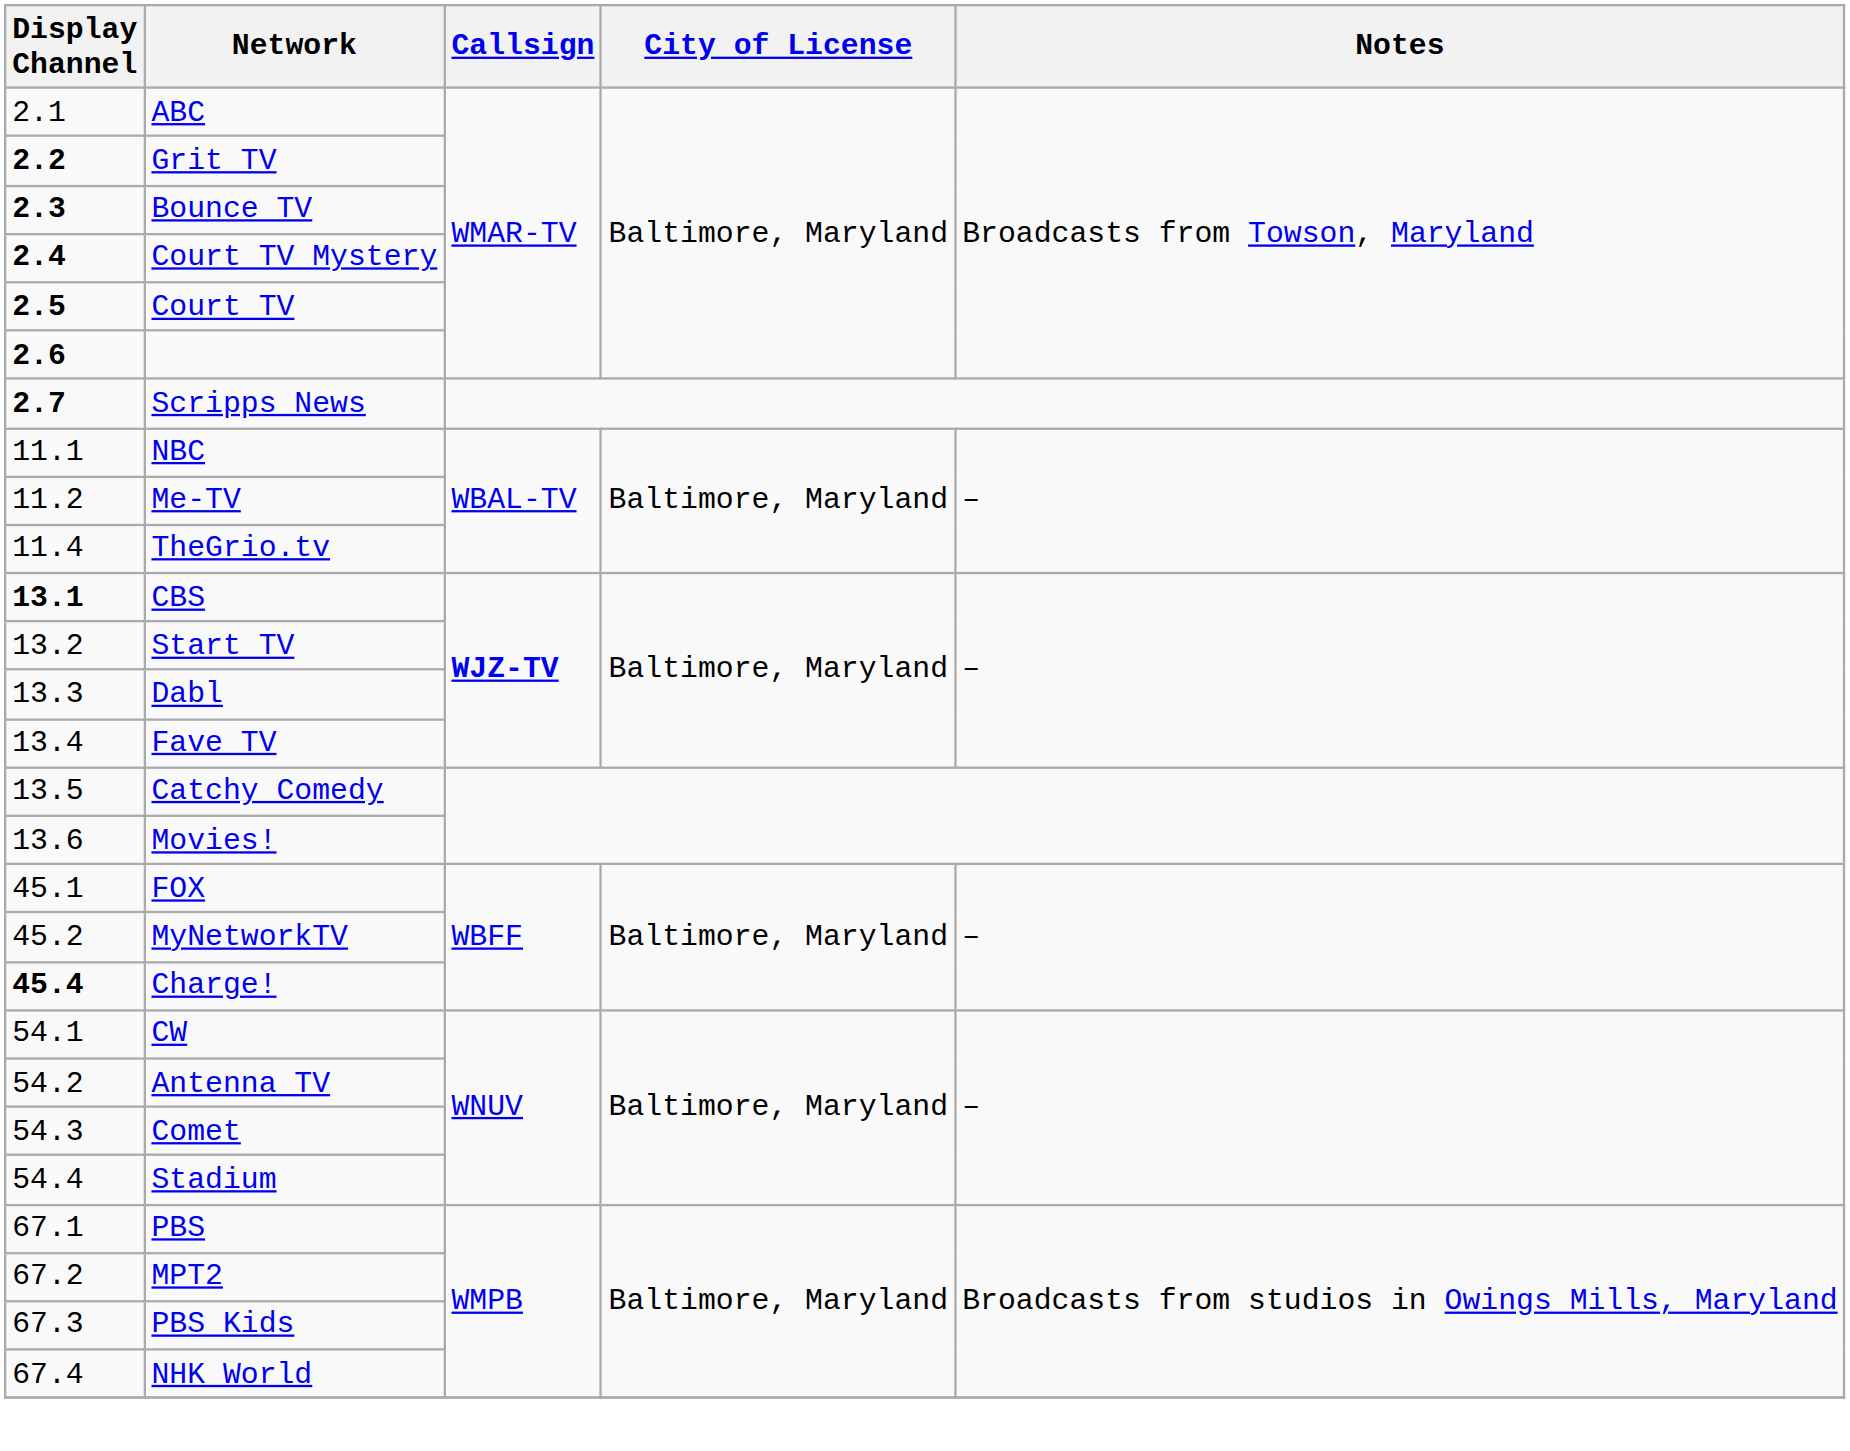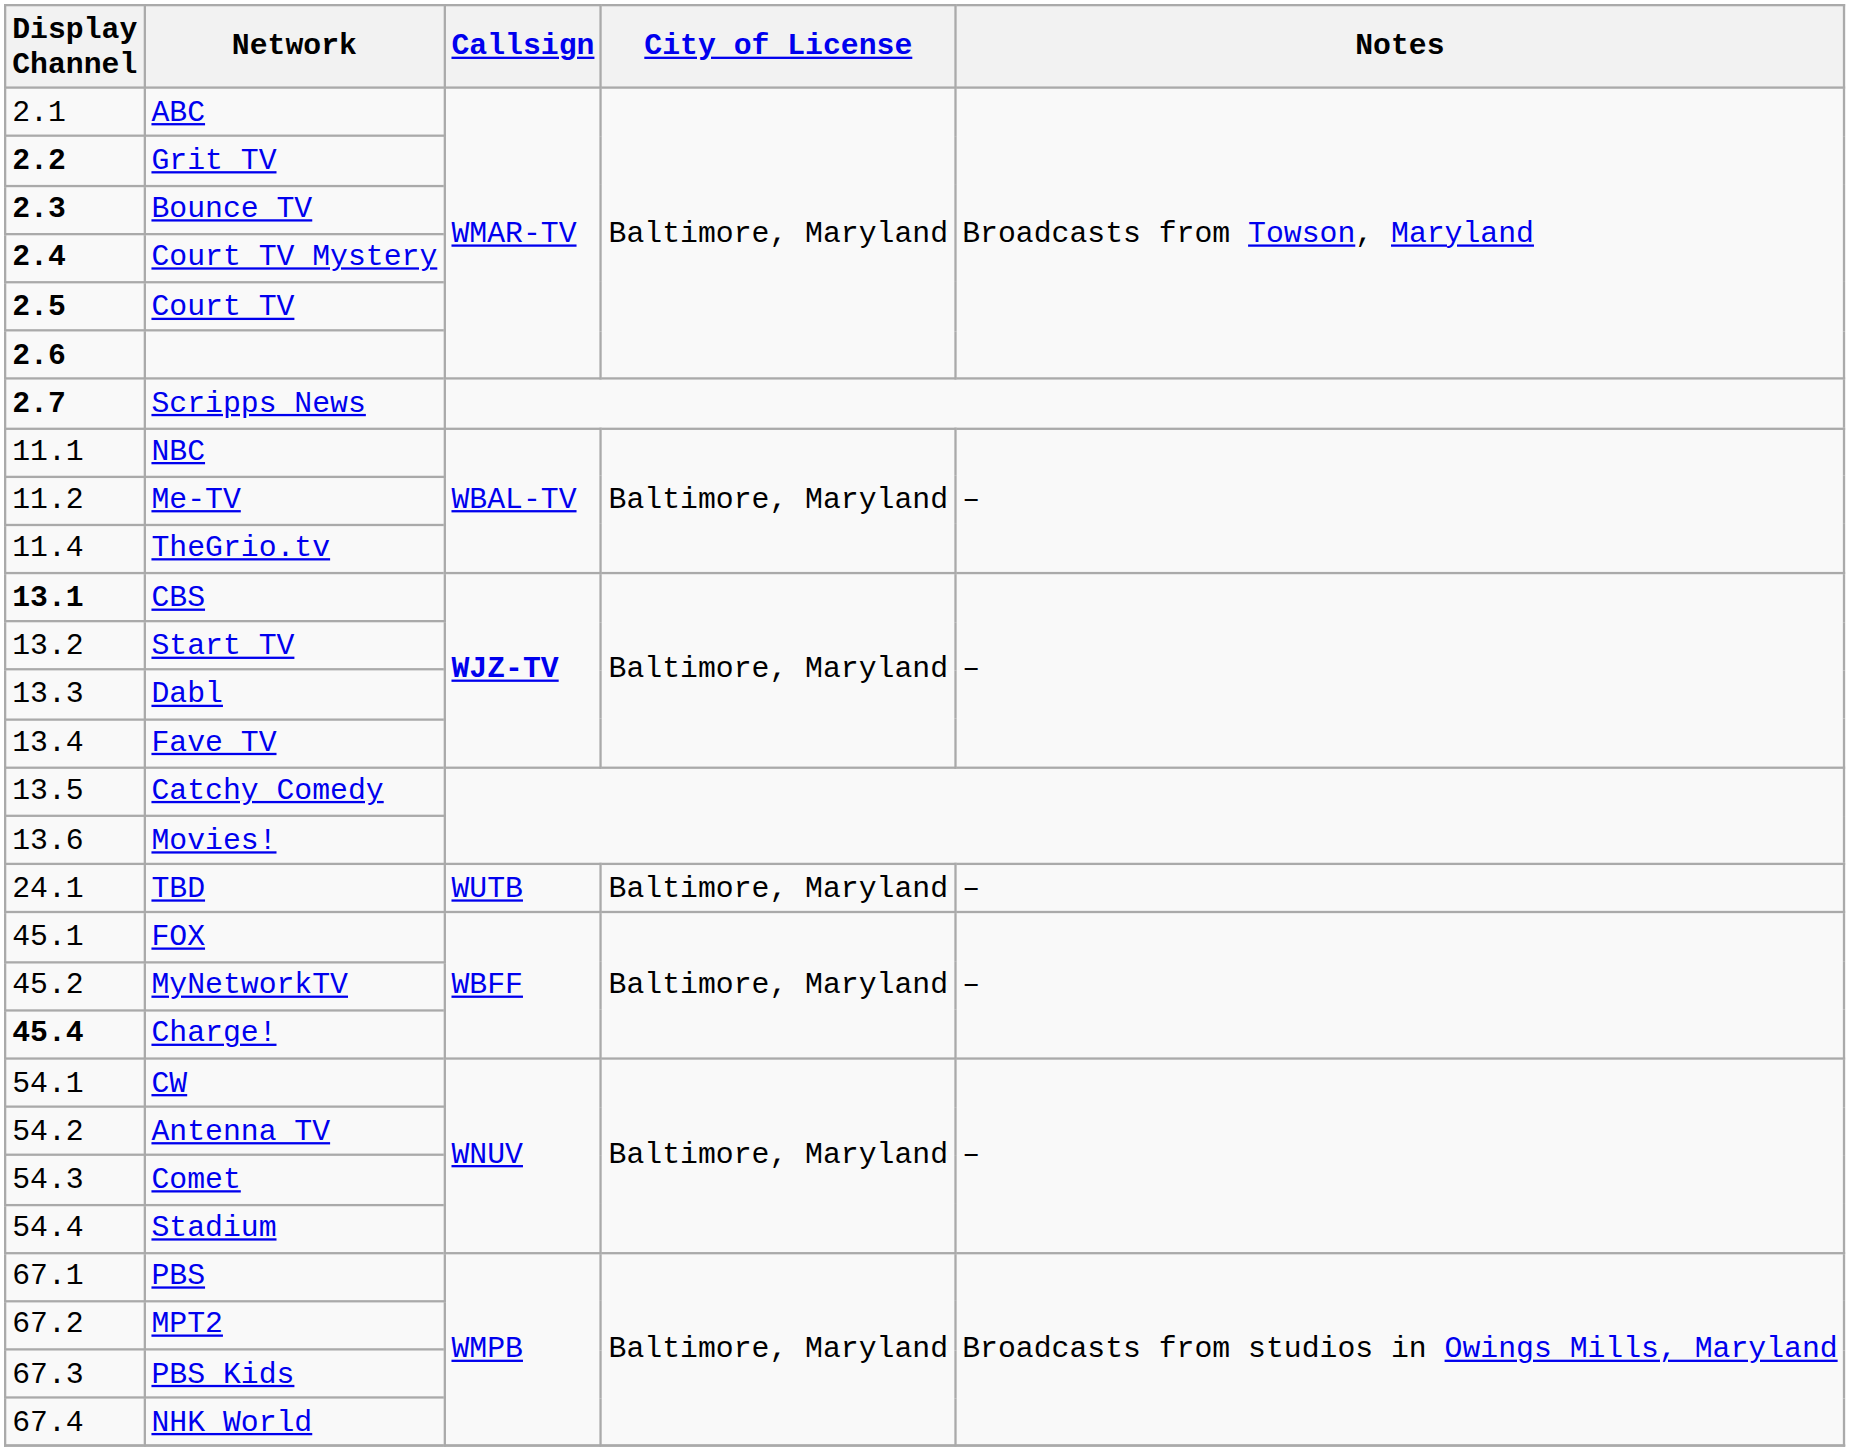 <table class="wikitable">
 <tr>
 <th>Display<br>Channel</th>
 <th>Network</th>
 <th><a href='#'>Callsign</a></th>
 <th><a href='#'>City of License</a></th>
 <th>Notes</th>
 </tr>
 <tr>
 <td rowspan=1>2.1</td>
 <td rowspan=1><a href='#'>ABC</a></td>
 <td rowspan=6><a href='#'>WMAR-TV</a></td>
 <td rowspan=6>Baltimore, Maryland</td>
 <td rowspan=6>Broadcasts from <a href='#'>Towson</a>, <a href='#'>Maryland</a></td>
 </tr>
 <tr>
 <td><strong>2.2</strong></td>
 <td><a href='#'>Grit TV</a></td>
 </tr>
 <tr>
 <td><strong>2.3</strong></td>
 <td><a href='#'>Bounce TV</a></td>
 </tr>
 <tr>
 <td><strong>2.4</strong></td>
 <td><a href='#'>Court TV Mystery</a></td>
 </tr>
 <tr>
 <td><strong>2.5</strong></td>
 <td><a href='#'>Court TV</a></td>
 </tr>
 <tr>
 <td><strong>2.6</strong></td>
 <td></td>
 </tr>
 <tr>
 <td><strong>2.7</strong></td>
 <td><a href='#'>Scripps News</a></td>
 </tr>
 <tr>
 <td rowspan=1>11.1</td>
 <td rowspan=1><a href='#'>NBC</a></td>
 <td rowspan=3><a href='#'>WBAL-TV</a></td>
 <td rowspan=3>Baltimore, Maryland</td>
 <td rowspan=3>–</td>
 </tr>
 <tr>
 <td>11.2</td>
 <td><a href='#'>Me-TV</a></td>
 </tr>
 <tr>
 <td>11.4</td>
 <td><a href='#'>TheGrio.tv</a></td>
 </tr>
 <tr>
 <td rowspan=1><strong>13.1</strong></td>
 <td rowspan=1><a href='#'>CBS</a></td>
 <td rowspan=4><strong><a href='#'>WJZ-TV</a></strong></td>
 <td rowspan=4>Baltimore, Maryland</td>
 <td rowspan=4>–</td>
 </tr>
 <tr>
 <td>13.2</td>
 <td><a href='#'>Start TV</a></td>
 </tr>
 <tr>
 <td>13.3</td>
 <td><a href='#'>Dabl</a></td>
 </tr>
 <tr>
 <td>13.4</td>
 <td><a href='#'>Fave TV</a></td>
 </tr>
 <tr>
 <td>13.5</td>
 <td><a href='#'>Catchy Comedy</a></td>
 </tr>
 <tr>
 <td>13.6</td>
 <td><a href='#'>Movies!</a></td>
 </tr>
 <tr>
+<td>24.1</td>
+<td><a href='#'>TBD</a></td>
+<td><a href='#'>WUTB</a></td>
+<td>Baltimore, Maryland</td>
+<td>–</td>
+</tr>
+<tr>
 <td rowspan=1>45.1</td>
 <td rowspan=1><a href='#'>FOX</a></td>
 <td rowspan=3><a href='#'>WBFF</a></td>
 <td rowspan=3>Baltimore, Maryland</td>
 <td rowspan=3>–</td>
 </tr>
 <tr>
 <td>45.2</td>
 <td><a href='#'>MyNetworkTV</a></td>
 </tr>
 <tr>
 <td><strong>45.4</strong></td>
 <td><a href='#'>Charge!</a></td>
 </tr>
 <tr>
 <td rowspan=1>54.1</td>
 <td rowspan=1><a href='#'>CW</a></td>
 <td rowspan=4><a href='#'>WNUV</a></td>
 <td rowspan=4>Baltimore, Maryland</td>
 <td rowspan=4>–</td>
 </tr>
 <tr>
 <td>54.2</td>
 <td><a href='#'>Antenna TV</a></td>
 </tr>
 <tr>
 <td>54.3</td>
 <td><a href='#'>Comet</a></td>
 </tr>
 <tr>
 <td>54.4</td>
 <td><a href='#'>Stadium</a></td>
 </tr>
 <tr>
 <td rowspan=1>67.1</td>
 <td rowspan=1><a href='#'>PBS</a></td>
 <td rowspan=4><a href='#'>WMPB</a></td>
 <td rowspan=4>Baltimore, Maryland</td>
 <td rowspan=4>Broadcasts from studios in <a href='#'>Owings Mills, Maryland</a></td>
 </tr>
 <tr>
 <td>67.2</td>
 <td><a href='#'>MPT2</a></td>
 </tr>
 <tr>
 <td>67.3</td>
 <td><a href='#'>PBS Kids</a></td>
 </tr>
 <tr>
 <td>67.4</td>
 <td><a href='#'>NHK World</a></td>
 </tr>
 <tr>
 </tr>
 </table>
